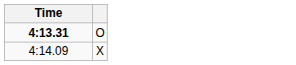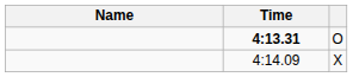 <table class="wikitable" style="text-align:center;">
 <tr>
+<th style="width:15em">Name</th>
 <th style="width:7em">Time</th>
 <th></th>
 </tr>
 <tr>
+<td align=left></td>
 <td><strong>4:13.31</strong></td>
 <td>O</td>
 </tr>
 <tr>
+<td align=left></td>
 <td>4:14.09</td>
 <td>X</td>
 </tr>
 </table>
